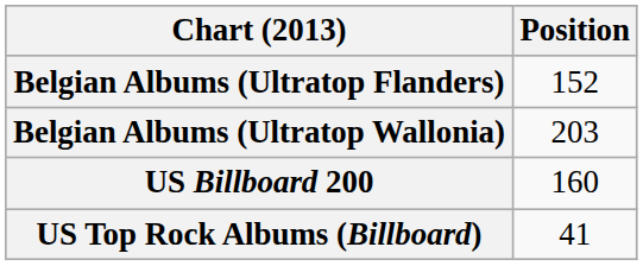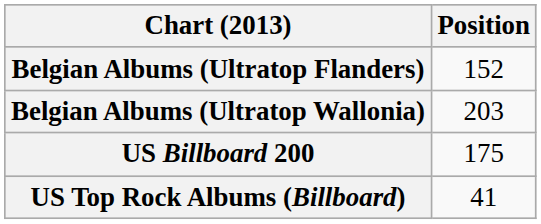 <table class="wikitable sortable plainrowheaders" style="text-align:center">
 <tr>
 <th scope="col">Chart (2013)</th>
 <th scope="col">Position</th>
 </tr>
 <tr>
 <th scope="row">Belgian Albums (Ultratop Flanders)</th>
 <td>152</td>
 </tr>
 <tr>
 <th scope="row">Belgian Albums (Ultratop Wallonia)</th>
 <td>203</td>
 </tr>
 <tr>
 <th scope="row">US <em>Billboard</em> 200</th>
-<td>160</td>
+<td>175</td>
 </tr>
 <tr>
 <th scope="row">US Top Rock Albums (<em>Billboard</em>)</th>
 <td>41</td>
 </tr>
 </table>
